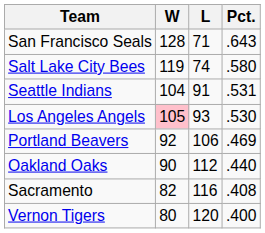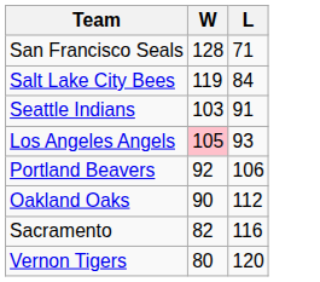 <table class="wikitable">
 <tr>
 <th>Team</th>
 <th>W</th>
 <th>L</th>
-<th>Pct.</th>
 </tr>
 <tr>
 <td>San Francisco Seals</td>
 <td>128</td>
 <td>71</td>
-<td>.643</td>
 </tr>
 <tr>
 <td><a href='#'>Salt Lake City Bees</a></td>
 <td>119</td>
-<td>74</td>
-<td>.580</td>
+<td>84</td>
 </tr>
 <tr>
 <td><a href='#'>Seattle Indians</a></td>
-<td>104</td>
+<td>103</td>
 <td>91</td>
-<td>.531</td>
 </tr>
 <tr>
 <td><a href='#'>Los Angeles Angels</a></td>
 <td style="background: pink;">105</td>
 <td>93</td>
-<td>.530</td>
 </tr>
 <tr>
 <td><a href='#'>Portland Beavers</a></td>
 <td>92</td>
 <td>106</td>
-<td>.469</td>
 </tr>
 <tr>
 <td><a href='#'>Oakland Oaks</a></td>
 <td>90</td>
 <td>112</td>
-<td>.440</td>
 </tr>
 <tr>
 <td>Sacramento</td>
 <td>82</td>
 <td>116</td>
-<td>.408</td>
 </tr>
 <tr>
 <td><a href='#'>Vernon Tigers</a></td>
 <td>80</td>
 <td>120</td>
-<td>.400</td>
 </tr>
 </table>
